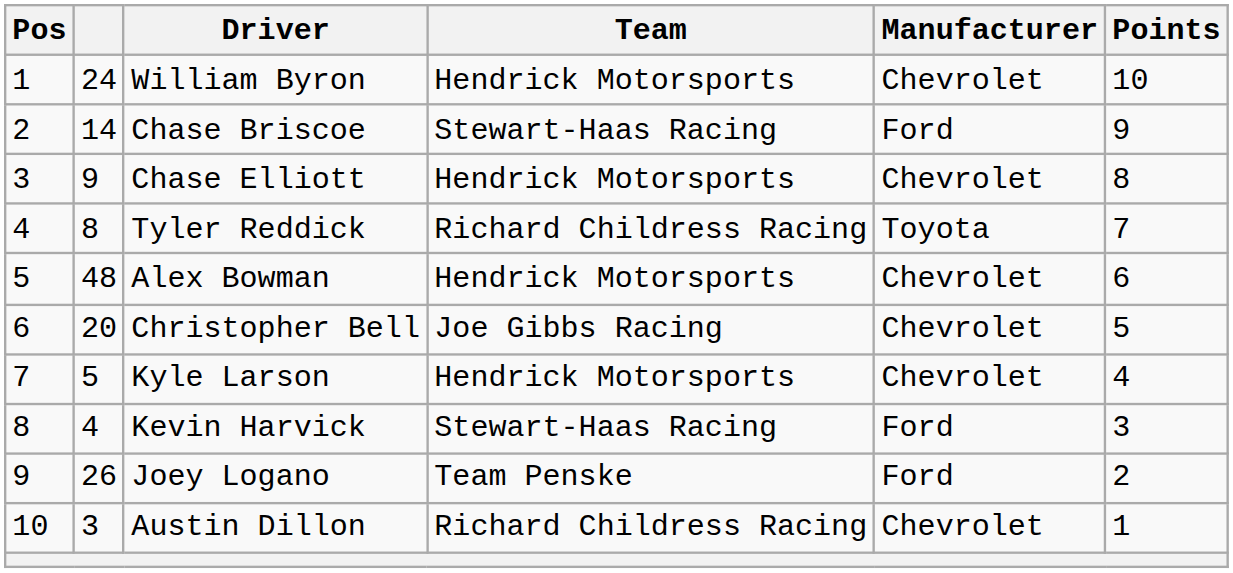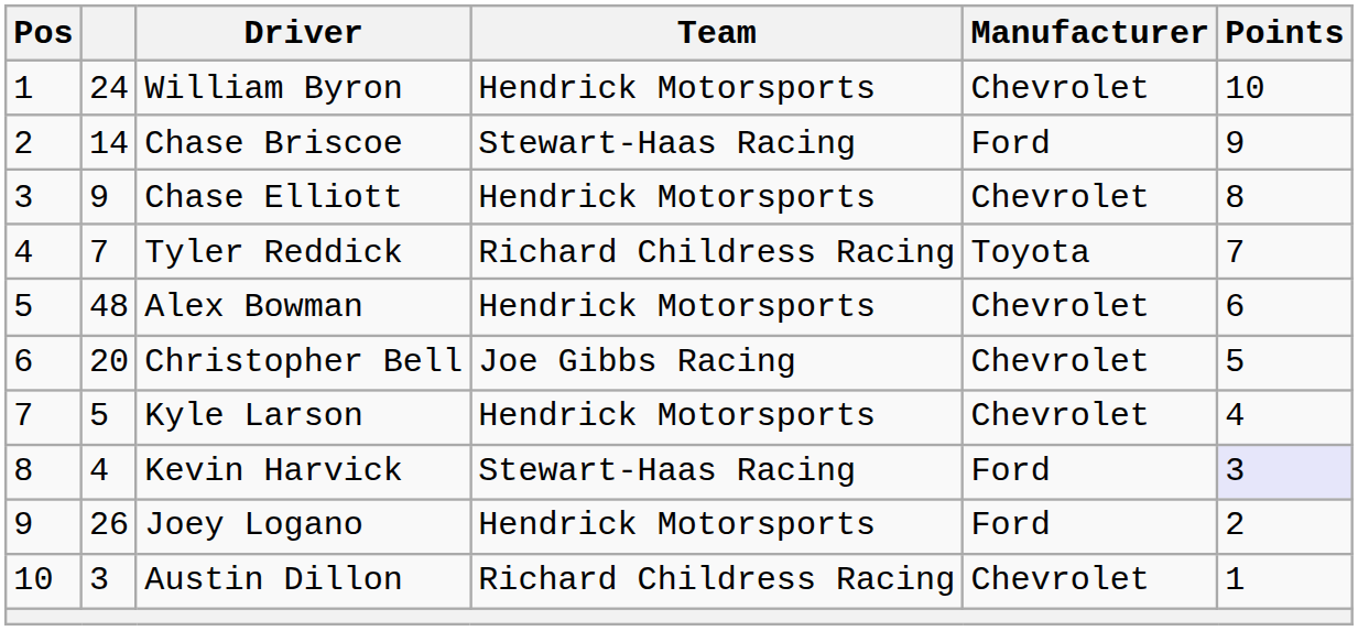 <table class="wikitable" style="font-size:98%">
 <tr>
 <th>Pos</th>
 <th></th>
 <th>Driver</th>
 <th>Team</th>
 <th>Manufacturer</th>
 <th>Points</th>
 </tr>
 <tr>
 <td>1</td>
 <td>24</td>
 <td>William Byron</td>
 <td>Hendrick Motorsports</td>
 <td>Chevrolet</td>
 <td>10</td>
 </tr>
 <tr>
 <td>2</td>
 <td>14</td>
 <td>Chase Briscoe</td>
 <td>Stewart-Haas Racing</td>
 <td>Ford</td>
 <td>9</td>
 </tr>
 <tr>
 <td>3</td>
 <td>9</td>
 <td>Chase Elliott</td>
 <td>Hendrick Motorsports</td>
 <td>Chevrolet</td>
 <td>8</td>
 </tr>
 <tr>
 <td>4</td>
-<td>8</td>
+<td>7</td>
 <td>Tyler Reddick</td>
 <td>Richard Childress Racing</td>
 <td>Toyota</td>
 <td>7</td>
 </tr>
 <tr>
 <td>5</td>
 <td>48</td>
 <td>Alex Bowman</td>
 <td>Hendrick Motorsports</td>
 <td>Chevrolet</td>
 <td>6</td>
 </tr>
 <tr>
 <td>6</td>
 <td>20</td>
 <td>Christopher Bell</td>
 <td>Joe Gibbs Racing</td>
 <td>Chevrolet</td>
 <td>5</td>
 </tr>
 <tr>
 <td>7</td>
 <td>5</td>
 <td>Kyle Larson</td>
 <td>Hendrick Motorsports</td>
 <td>Chevrolet</td>
 <td>4</td>
 </tr>
 <tr>
 <td>8</td>
 <td>4</td>
 <td>Kevin Harvick</td>
 <td>Stewart-Haas Racing</td>
 <td>Ford</td>
-<td>3</td>
+<td style="background: lavender;">3</td>
 </tr>
 <tr>
 <td>9</td>
 <td>26</td>
 <td>Joey Logano</td>
-<td>Team Penske</td>
+<td>Hendrick Motorsports</td>
 <td>Ford</td>
 <td>2</td>
 </tr>
 <tr>
 <td>10</td>
 <td>3</td>
 <td>Austin Dillon</td>
 <td>Richard Childress Racing</td>
 <td>Chevrolet</td>
 <td>1</td>
 </tr>
 <tr>
 <th colspan="6"></th>
 </tr>
 </table>
